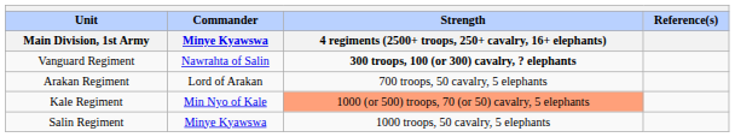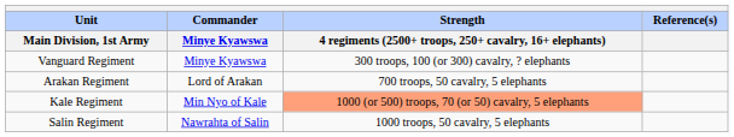 <table class="wikitable collapsible" style="min-width:60em; margin:0.3em auto; font-size:88%;">
 <tr>
 <th colspan=5></th>
 </tr>
 <tr>
 <th style="background-color:#B9D1FF">Unit</th>
 <th style="background-color:#B9D1FF">Commander</th>
 <th style="background-color:#B9D1FF">Strength</th>
 <th style="background-color:#B9D1FF">Reference(s)</th>
 </tr>
 <tr>
 <th colspan="1">Main Division, 1st Army</th>
 <th colspan="1"><a href='#'>Minye Kyawswa</a></th>
 <th colspan="1">4 regiments (2500+ troops, 250+ cavalry, 16+ elephants)</th>
 <th colspan="1"></th>
 </tr>
 <tr>
 <td align="center">Vanguard Regiment</td>
-<td align="center"><a href='#'>Nawrahta of Salin</a></td>
-<td align="center"><strong>300 troops, 100 (or 300) cavalry, ? elephants</strong></td>
+<td align="center"><a href='#'>Minye Kyawswa</a></td>
+<td align="center">300 troops, 100 (or 300) cavalry, ? elephants</td>
 <td align="center"></td>
 </tr>
 <tr>
 <td align="center">Arakan Regiment</td>
 <td align="center">Lord of Arakan</td>
 <td align="center">700 troops, 50 cavalry, 5 elephants</td>
 <td align="center"></td>
 </tr>
 <tr>
 <td align="center">Kale Regiment</td>
 <td align="center"><a href='#'>Min Nyo of Kale</a></td>
 <td align="center" style="background: lightsalmon;">1000 (or 500) troops, 70 (or 50) cavalry, 5 elephants</td>
 <td align="center"></td>
 </tr>
 <tr>
 <td align="center">Salin Regiment</td>
-<td align="center"><a href='#'>Minye Kyawswa</a></td>
+<td align="center"><a href='#'>Nawrahta of Salin</a></td>
 <td align="center">1000 troops, 50 cavalry, 5 elephants</td>
 <td align="center"></td>
 </tr>
 </table>
